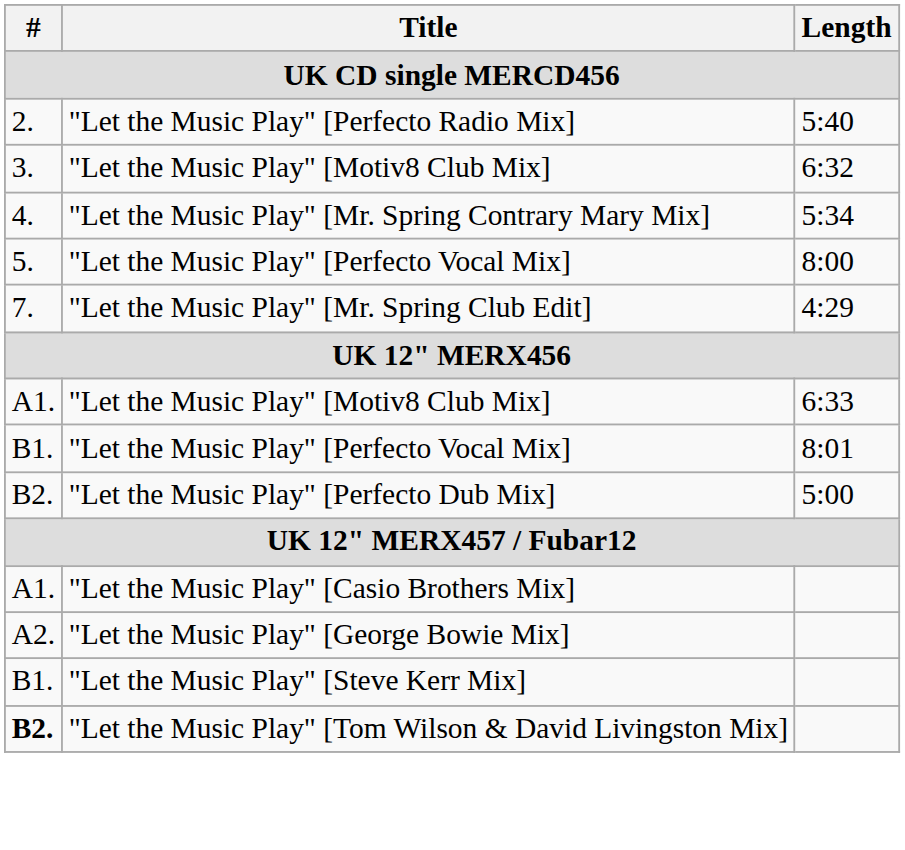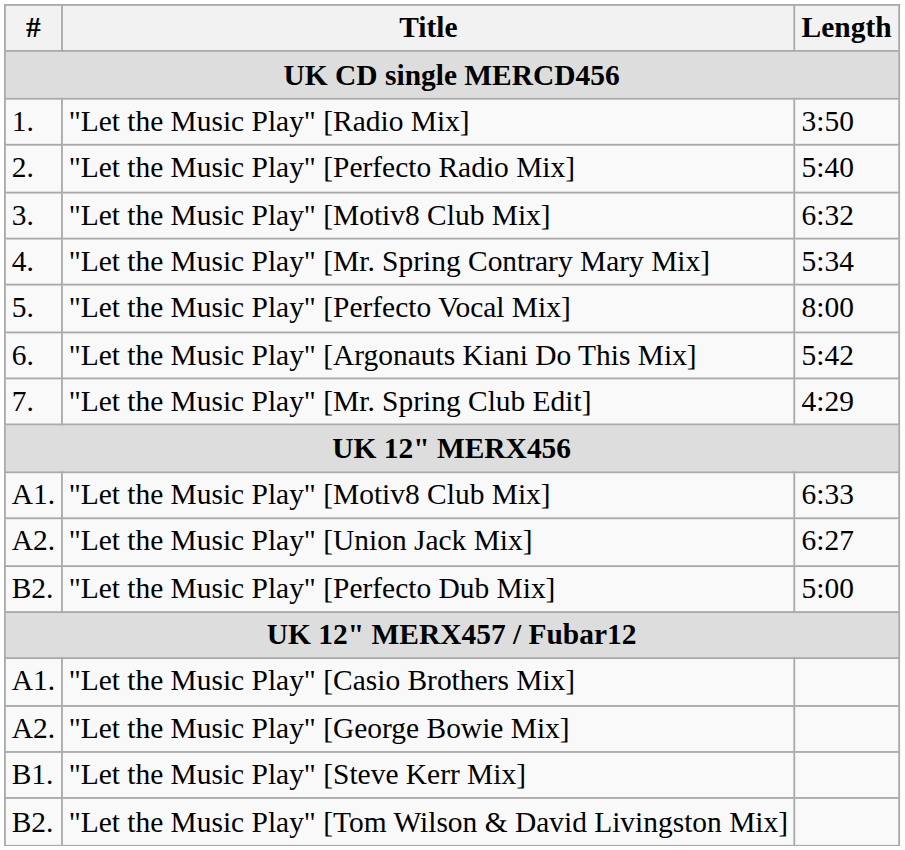 <table class="wikitable">
 <tr>
 <th>#</th>
 <th>Title</th>
 <th>Length</th>
 </tr>
 <tr>
 <td colspan=3 bgcolor="#DDDDDD" align=center><strong>UK CD single MERCD456</strong></td>
+</tr>
+<tr>
+<td>1.</td>
+<td>"Let the Music Play" [Radio Mix]</td>
+<td>3:50</td>
 </tr>
 <tr>
 <td>2.</td>
 <td>"Let the Music Play" [Perfecto Radio Mix]</td>
 <td>5:40</td>
 </tr>
 <tr>
 <td>3.</td>
 <td>"Let the Music Play" [Motiv8 Club Mix]</td>
 <td>6:32</td>
 </tr>
 <tr>
 <td>4.</td>
 <td>"Let the Music Play" [Mr. Spring Contrary Mary Mix]</td>
 <td>5:34</td>
 </tr>
 <tr>
 <td>5.</td>
 <td>"Let the Music Play" [Perfecto Vocal Mix]</td>
 <td>8:00</td>
 </tr>
 <tr>
+<td>6.</td>
+<td>"Let the Music Play" [Argonauts Kiani Do This Mix]</td>
+<td>5:42</td>
+</tr>
+<tr>
 <td>7.</td>
 <td>"Let the Music Play" [Mr. Spring Club Edit]</td>
 <td>4:29</td>
 </tr>
 <tr>
 <td colspan=3 bgcolor="#DDDDDD" align=center><strong>UK 12" MERX456</strong></td>
 </tr>
 <tr>
 <td>A1.</td>
 <td>"Let the Music Play" [Motiv8 Club Mix]</td>
 <td>6:33</td>
 </tr>
 <tr>
-<td>B1.</td>
-<td>"Let the Music Play" [Perfecto Vocal Mix]</td>
-<td>8:01</td>
+<td>A2.</td>
+<td>"Let the Music Play" [Union Jack Mix]</td>
+<td>6:27</td>
 </tr>
 <tr>
 <td>B2.</td>
 <td>"Let the Music Play" [Perfecto Dub Mix]</td>
 <td>5:00</td>
 </tr>
 <tr>
 <td colspan=3 bgcolor="#DDDDDD" align=center><strong>UK 12" MERX457 / Fubar12</strong></td>
 </tr>
 <tr>
 <td>A1.</td>
 <td>"Let the Music Play" [Casio Brothers Mix]</td>
 <td></td>
 </tr>
 <tr>
 <td>A2.</td>
 <td>"Let the Music Play" [George Bowie Mix]</td>
 <td></td>
 </tr>
 <tr>
 <td>B1.</td>
 <td>"Let the Music Play" [Steve Kerr Mix]</td>
 <td></td>
 </tr>
 <tr>
-<td><strong>B2.</strong></td>
+<td>B2.</td>
 <td>"Let the Music Play" [Tom Wilson & David Livingston Mix]</td>
 <td></td>
 </tr>
 </table>
